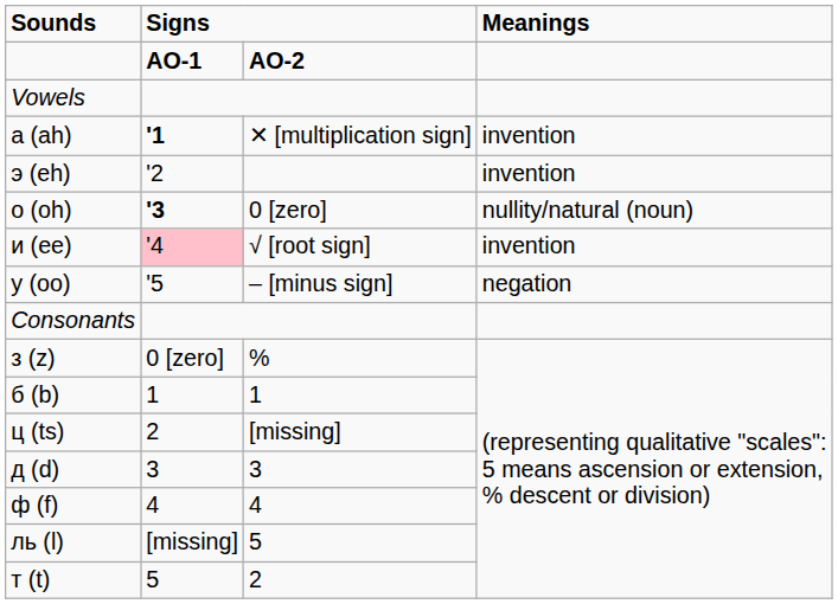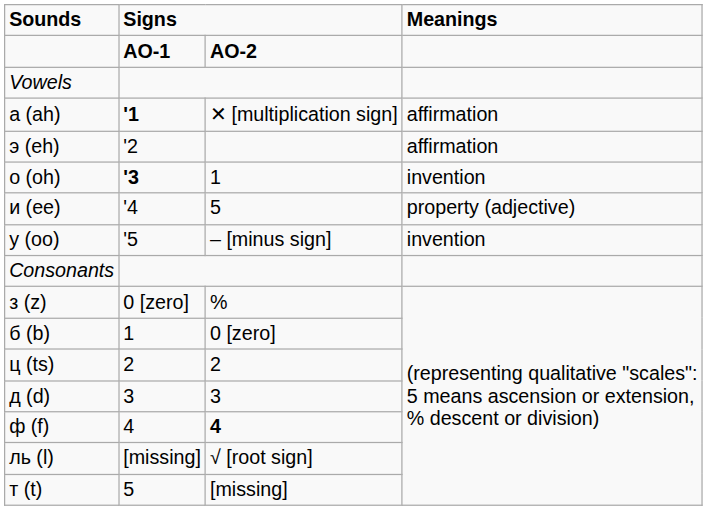 <table class="wikitable">
 <tr>
 <td><strong>Sounds</strong></td>
 <td colspan="2"><strong>Signs</strong></td>
 <td><strong>Meanings</strong></td>
 </tr>
 <tr>
 <td></td>
 <td><strong>AO-1</strong></td>
 <td><strong>AO-2</strong></td>
 <td></td>
 </tr>
 <tr>
 <td><em>Vowels</em></td>
 <td colspan="2"></td>
 <td></td>
 </tr>
 <tr>
 <td>а (ah)</td>
 <td><strong>'1</strong></td>
 <td>✕ [multiplication sign]</td>
-<td>invention</td>
+<td>affirmation</td>
 </tr>
 <tr>
 <td>э (eh)</td>
 <td>'2</td>
 <td></td>
-<td>invention</td>
+<td>affirmation</td>
 </tr>
 <tr>
 <td>о (oh)</td>
 <td><strong>'3</strong></td>
-<td>0 [zero]</td>
-<td>nullity/natural (noun)</td>
+<td>1</td>
+<td>invention</td>
 </tr>
 <tr>
 <td>и (ee)</td>
-<td style="background: pink;">'4</td>
-<td>√ [root sign]</td>
-<td>invention</td>
+<td>'4</td>
+<td>5</td>
+<td>property (adjective)</td>
 </tr>
 <tr>
 <td>у (oo)</td>
 <td>'5</td>
 <td>– [minus sign]</td>
-<td>negation</td>
+<td>invention</td>
 </tr>
 <tr>
 <td><em>Consonants</em></td>
 <td colspan="2"></td>
 <td></td>
 </tr>
 <tr>
 <td>з (z)</td>
 <td>0 [zero]</td>
 <td>%</td>
 <td rowspan="7">(representing qualitative "scales":<br>5 means ascension or extension,<br>% descent or division)</td>
 </tr>
 <tr>
 <td>б (b)</td>
 <td>1</td>
-<td>1</td>
+<td>0 [zero]</td>
 </tr>
 <tr>
 <td>ц (ts)</td>
 <td>2</td>
-<td>[missing]</td>
+<td>2</td>
 </tr>
 <tr>
 <td>д (d)</td>
 <td>3</td>
 <td>3</td>
 </tr>
 <tr>
 <td>ф (f)</td>
 <td>4</td>
-<td>4</td>
+<td><strong>4</strong></td>
 </tr>
 <tr>
 <td>ль (l)</td>
 <td>[missing]</td>
-<td>5</td>
+<td>√ [root sign]</td>
 </tr>
 <tr>
 <td>т (t)</td>
 <td>5</td>
-<td>2</td>
+<td>[missing]</td>
 </tr>
 </table>
